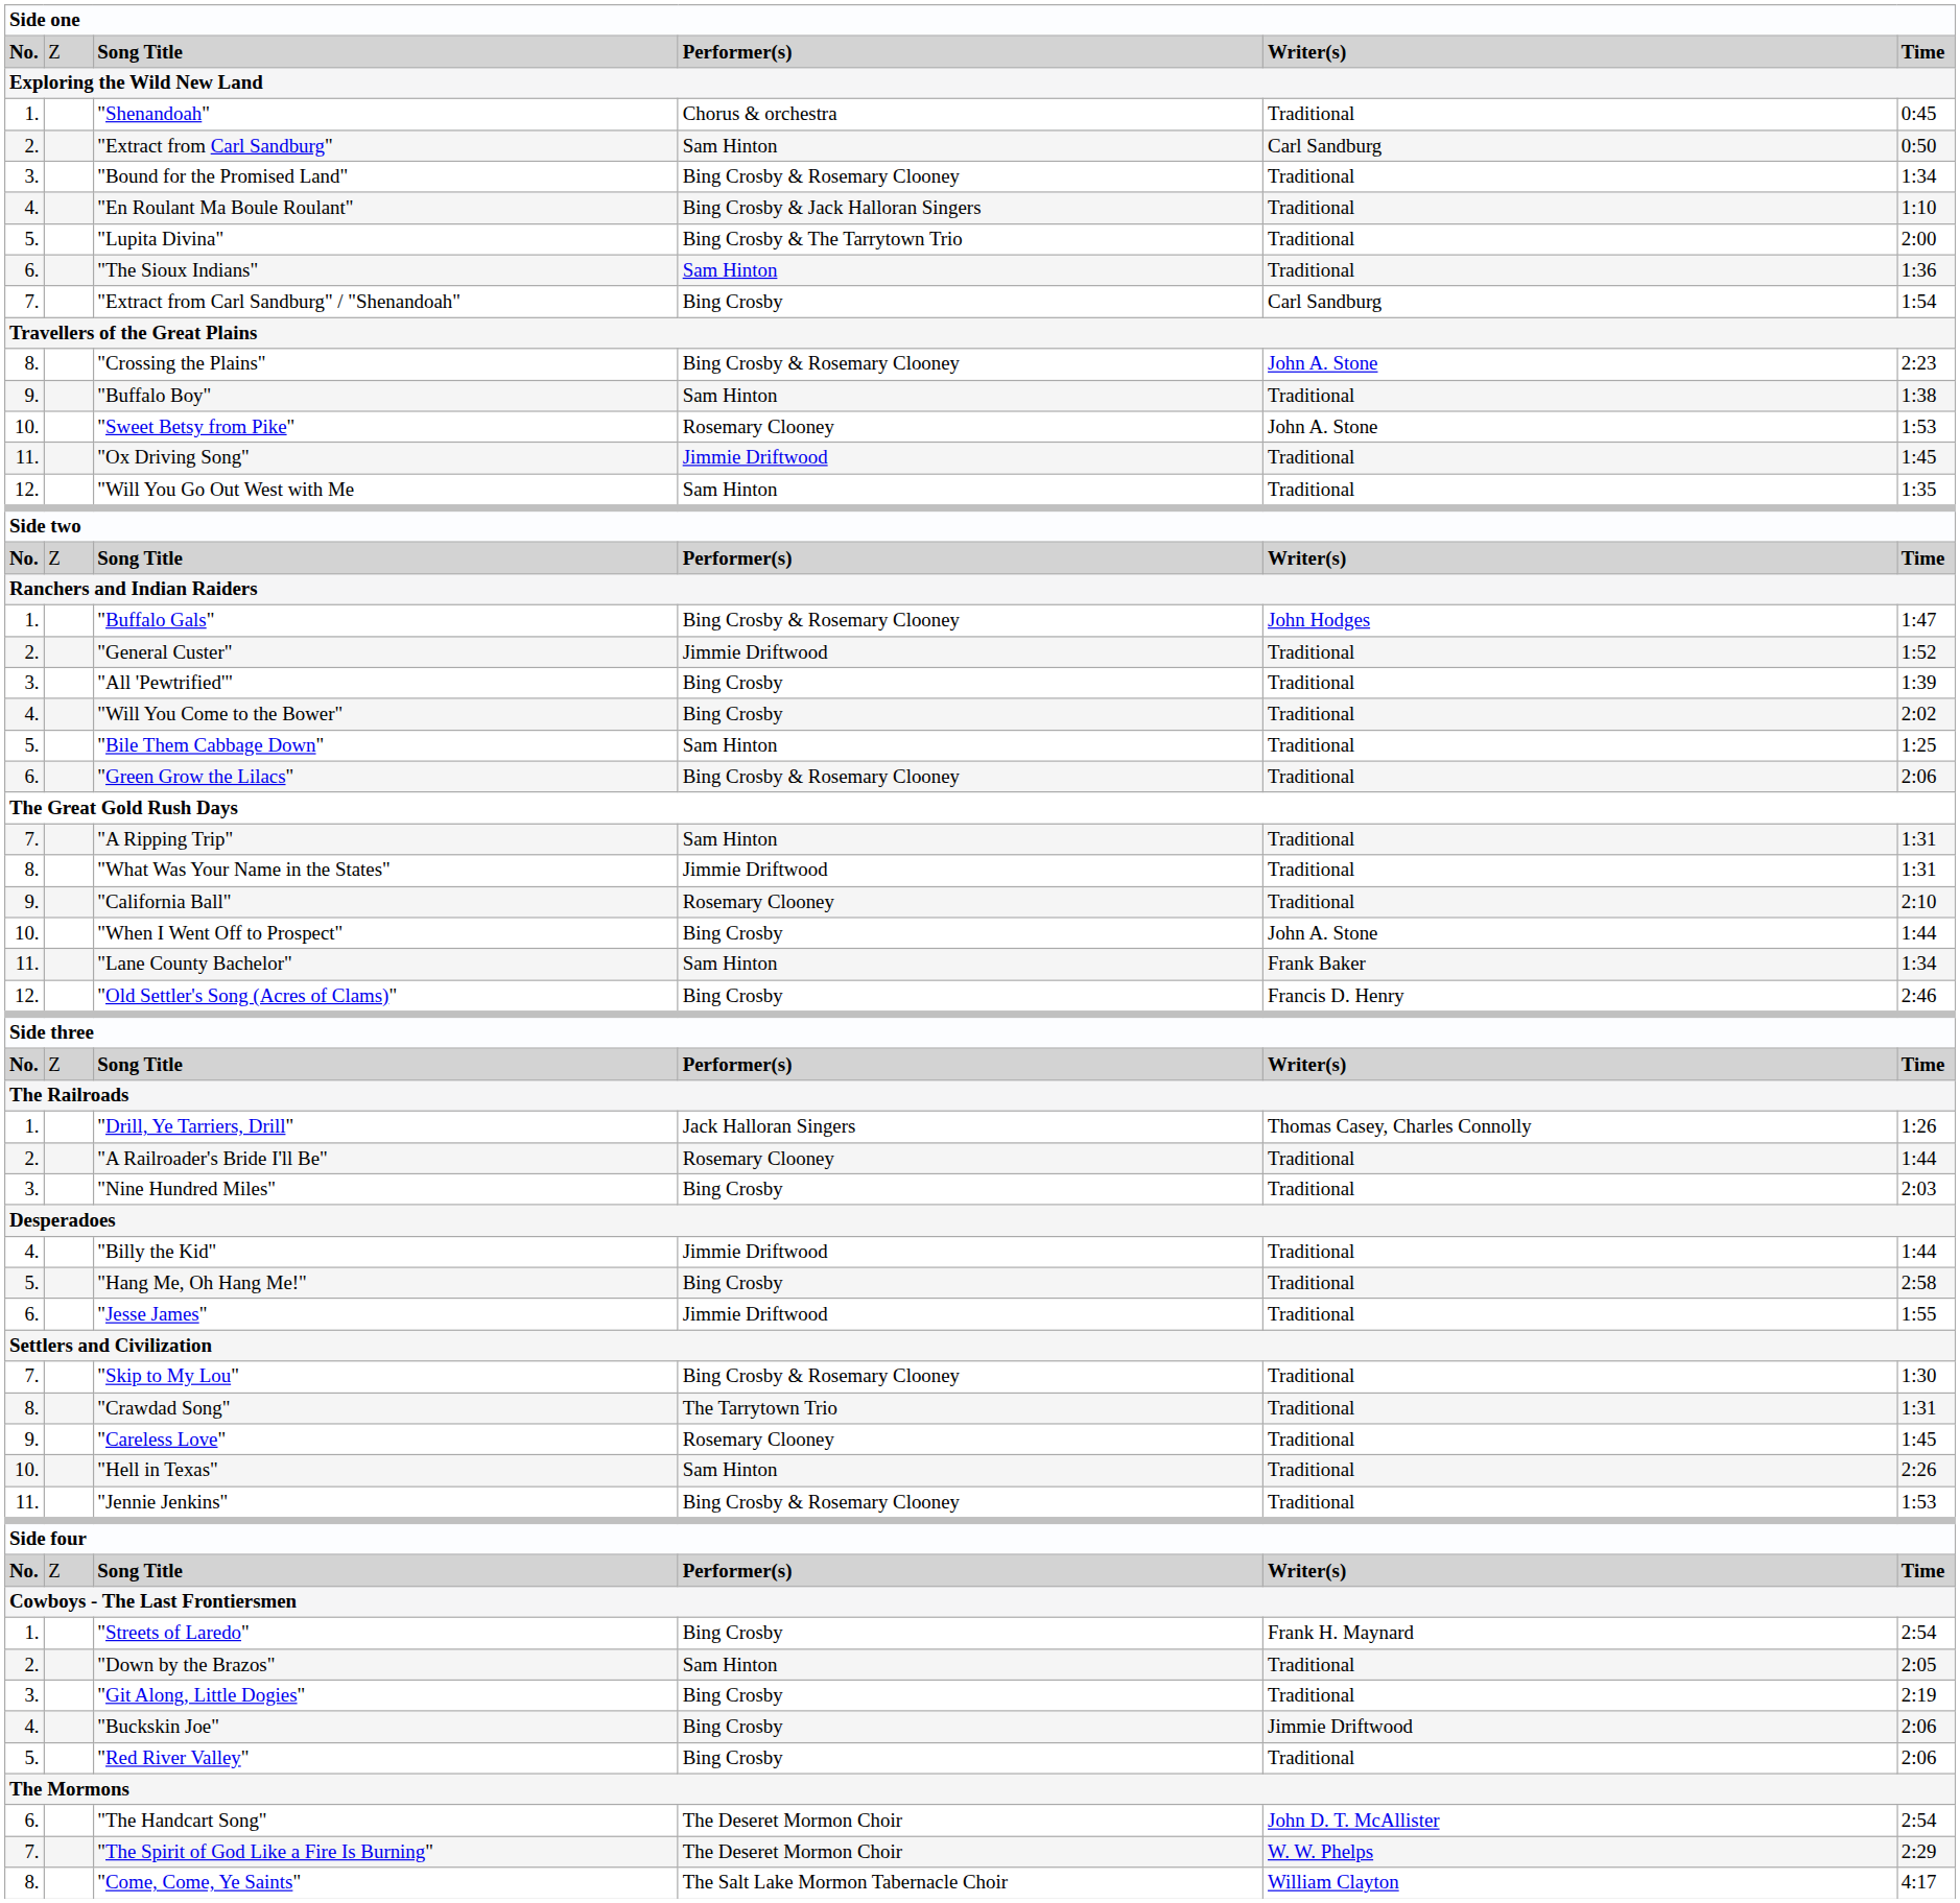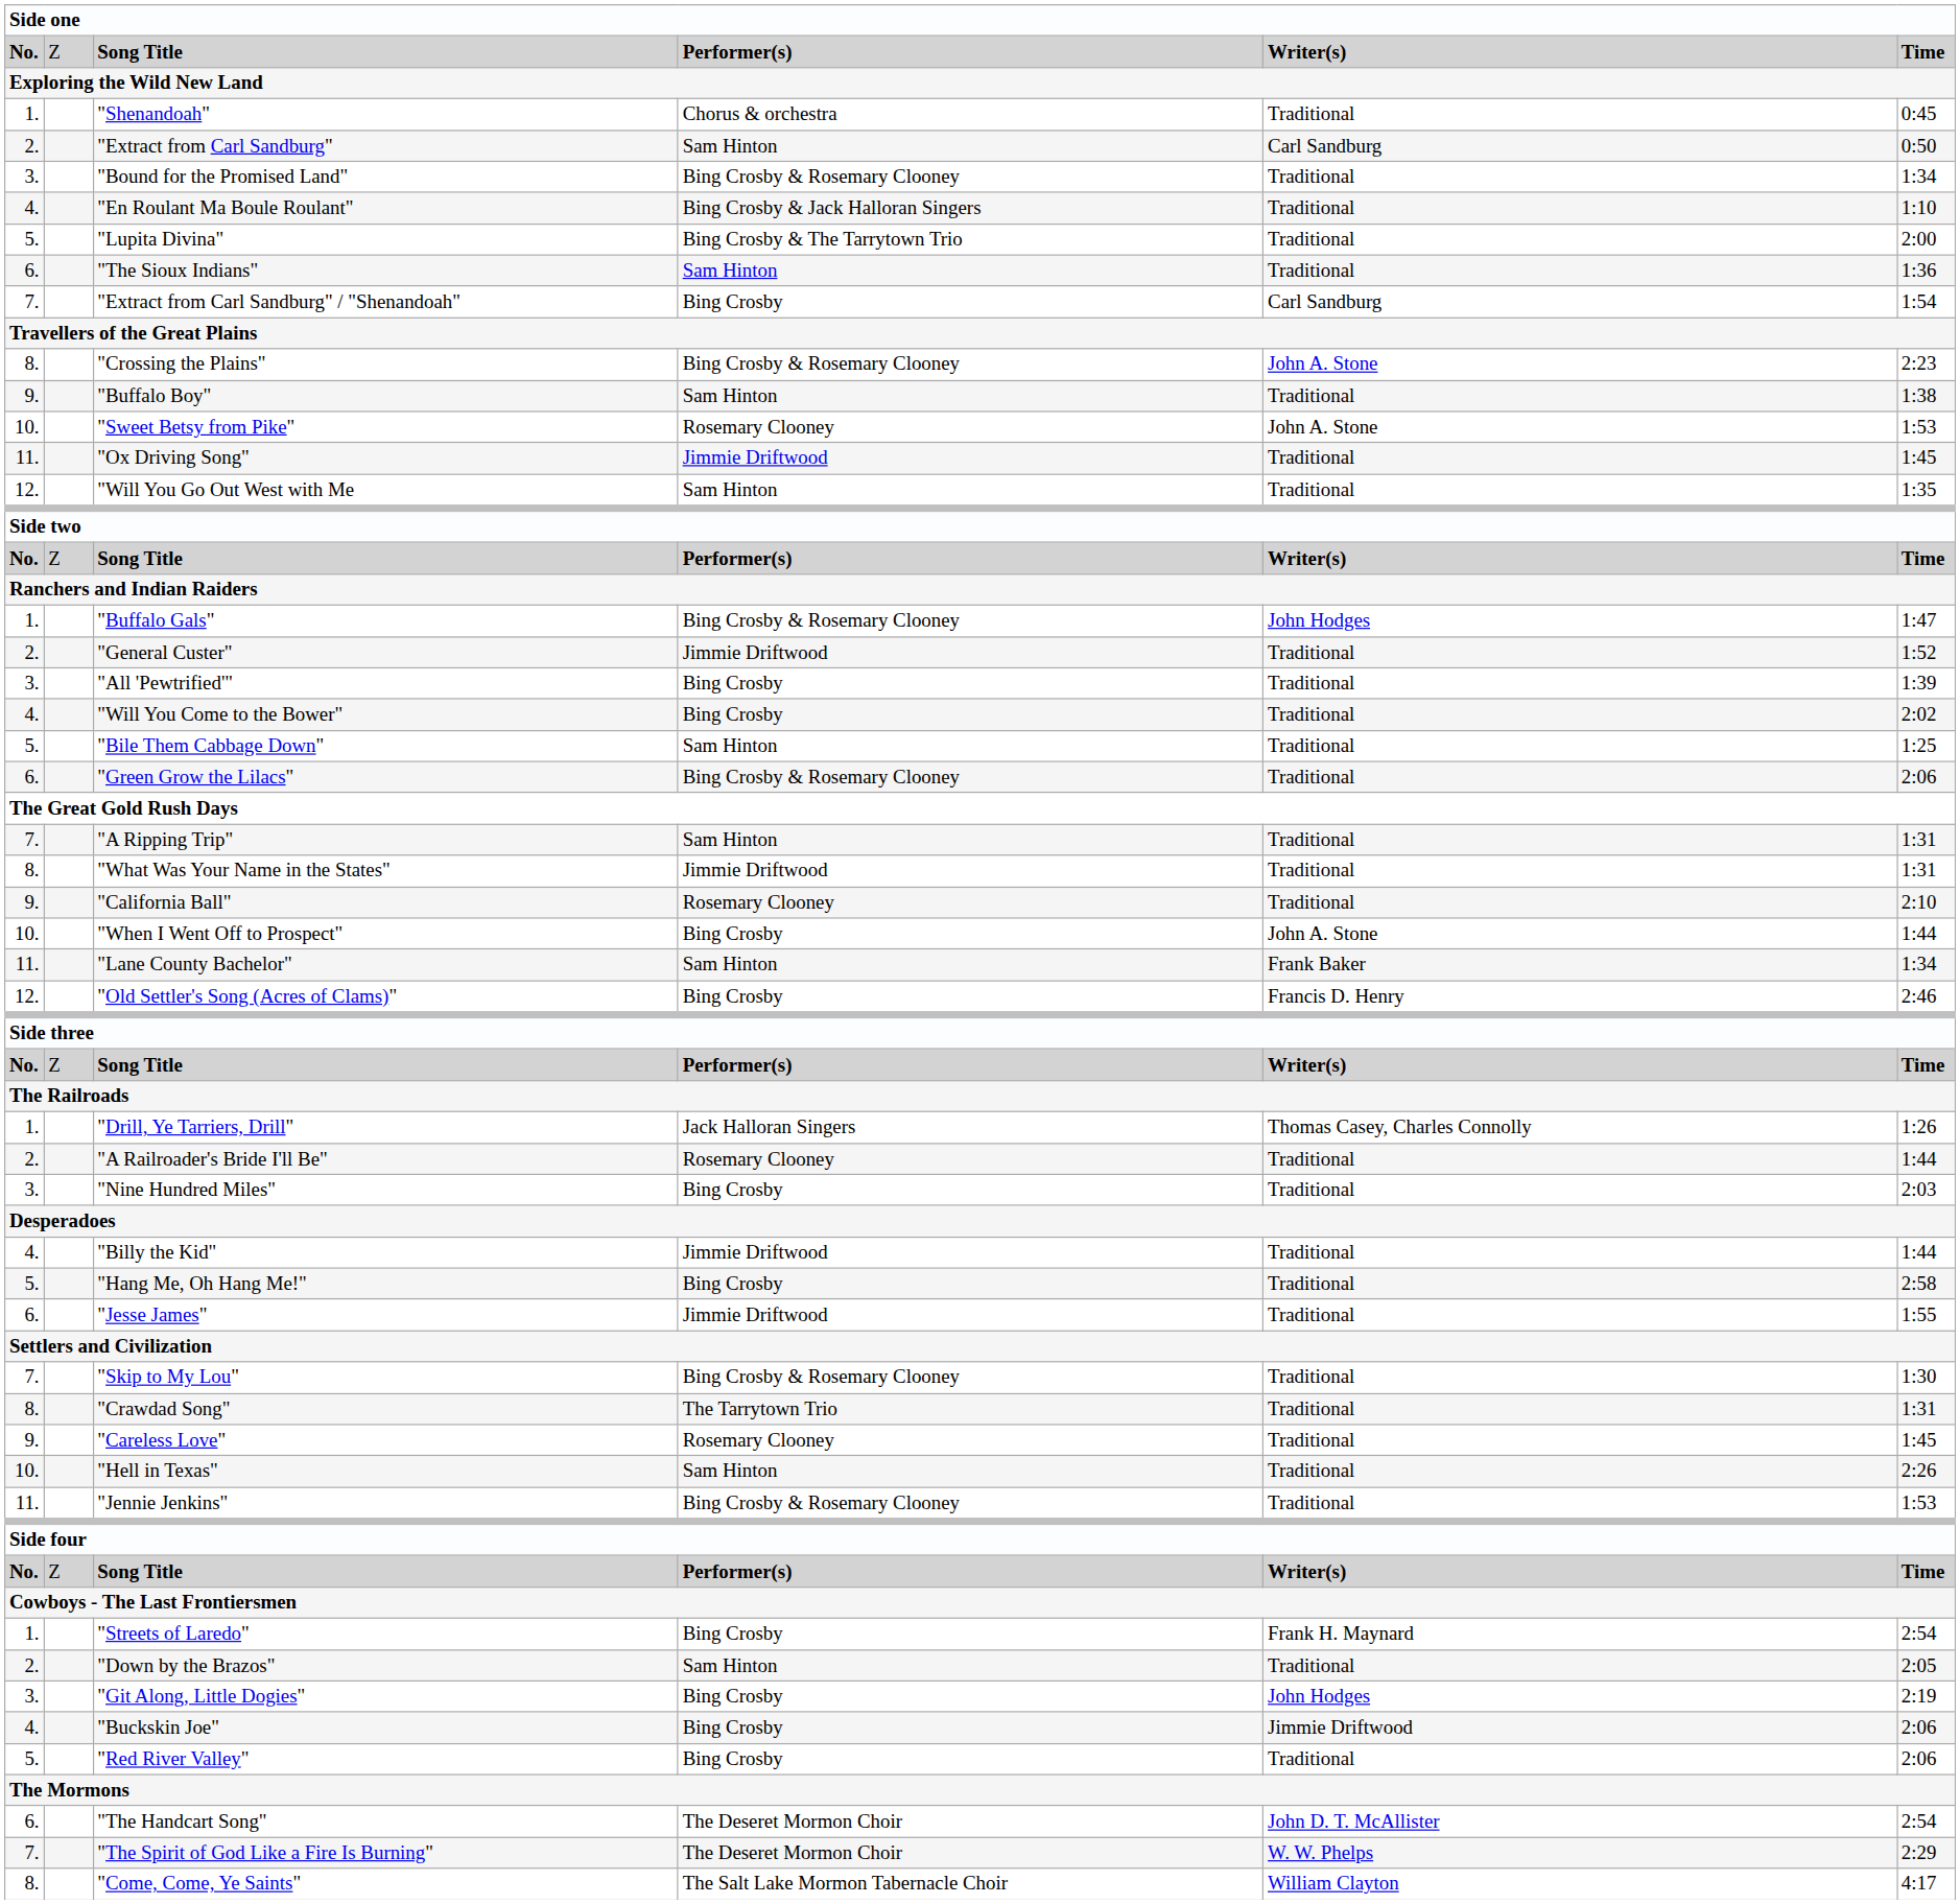 <table class="wikitable" style="width: 100%; margin: 1em 1em 1em 0; background: #FCFDFF; border-collapse: collapse;">
 <tr>
 <td colspan=6><strong>Side one</strong></td>
 </tr>
 <tr bgcolor=#D3D3D3>
 <td width=2%><strong>No.</strong></td>
 <td><span>Z</span></td>
 <td width=30%><strong>Song Title</strong></td>
 <td width=30%><strong>Performer(s)</strong></td>
 <td><strong>Writer(s)</strong></td>
 <td width=3%><strong>Time</strong></td>
 </tr>
 <tr bgcolor=#F5F5F6>
 <td colspan=6><strong>Exploring the Wild New Land</strong></td>
 </tr>
 <tr bgcolor=white>
 <td align=right>1.</td>
 <td></td>
 <td>"<a href='#'>Shenandoah</a>"</td>
 <td>Chorus & orchestra</td>
 <td>Traditional</td>
 <td>0:45</td>
 </tr>
 <tr bgcolor=#F5F5F5>
 <td align=right>2.</td>
 <td></td>
 <td>"Extract from <a href='#'>Carl Sandburg</a>"</td>
 <td>Sam Hinton</td>
 <td>Carl Sandburg</td>
 <td>0:50</td>
 </tr>
 <tr bgcolor=white>
 <td align=right>3.</td>
 <td></td>
 <td>"Bound for the Promised Land"</td>
 <td>Bing Crosby & Rosemary Clooney</td>
 <td>Traditional</td>
 <td>1:34</td>
 </tr>
 <tr bgcolor=#F5F5F5>
 <td align=right>4.</td>
 <td></td>
 <td>"En Roulant Ma Boule Roulant"</td>
 <td>Bing Crosby & Jack Halloran Singers</td>
 <td>Traditional</td>
 <td>1:10</td>
 </tr>
 <tr bgcolor=white>
 <td align=right>5.</td>
 <td></td>
 <td>"Lupita Divina"</td>
 <td>Bing Crosby & The Tarrytown Trio</td>
 <td>Traditional</td>
 <td>2:00</td>
 </tr>
 <tr bgcolor=#F5F5F5>
 <td align=right>6.</td>
 <td></td>
 <td>"The Sioux Indians"</td>
 <td><a href='#'>Sam Hinton</a></td>
 <td>Traditional</td>
 <td>1:36</td>
 </tr>
 <tr bgcolor=white>
 <td align=right>7.</td>
 <td></td>
 <td>"Extract from Carl Sandburg" / "Shenandoah"</td>
 <td>Bing Crosby</td>
 <td>Carl Sandburg</td>
 <td>1:54</td>
 </tr>
 <tr bgcolor=#F5F5F5>
 <td colspan=6><strong>Travellers of the Great Plains</strong></td>
 </tr>
 <tr bgcolor=white>
 <td align=right>8.</td>
 <td></td>
 <td>"Crossing the Plains"</td>
 <td>Bing Crosby & Rosemary Clooney</td>
 <td><a href='#'>John A. Stone</a></td>
 <td>2:23</td>
 </tr>
 <tr bgcolor=#F5F5F5>
 <td align=right>9.</td>
 <td></td>
 <td>"Buffalo Boy"</td>
 <td>Sam Hinton</td>
 <td>Traditional</td>
 <td>1:38</td>
 </tr>
 <tr bgcolor=white>
 <td align=right>10.</td>
 <td></td>
 <td>"<a href='#'>Sweet Betsy from Pike</a>"</td>
 <td>Rosemary Clooney</td>
 <td>John A. Stone</td>
 <td>1:53</td>
 </tr>
 <tr bgcolor=#F5F5F5>
 <td align=right>11.</td>
 <td></td>
 <td>"Ox Driving Song"</td>
 <td><a href='#'>Jimmie Driftwood</a></td>
 <td>Traditional</td>
 <td>1:45</td>
 </tr>
 <tr bgcolor=white>
 <td align=right>12.</td>
 <td></td>
 <td>"Will You Go Out West with Me</td>
 <td>Sam Hinton</td>
 <td>Traditional</td>
 <td>1:35</td>
 </tr>
 <tr style="border-top: 6px solid silver;">
 <td colspan=6><strong>Side two</strong></td>
 </tr>
 <tr bgcolor=#D3D3D3>
 <td><strong>No.</strong></td>
 <td><span>Z</span></td>
 <td><strong>Song Title</strong></td>
 <td><strong>Performer(s)</strong></td>
 <td><strong>Writer(s)</strong></td>
 <td><strong>Time</strong></td>
 </tr>
 <tr bgcolor=#F5F5F6>
 <td colspan=6><strong>Ranchers and Indian Raiders</strong></td>
 </tr>
 <tr bgcolor=white>
 <td align=right>1.</td>
 <td></td>
 <td>"<a href='#'>Buffalo Gals</a>"</td>
 <td>Bing Crosby & Rosemary Clooney</td>
 <td><a href='#'>John Hodges</a></td>
 <td>1:47</td>
 </tr>
 <tr bgcolor=#F5F5F5>
 <td align=right>2.</td>
 <td></td>
 <td>"General Custer"</td>
 <td>Jimmie Driftwood</td>
 <td>Traditional</td>
 <td>1:52</td>
 </tr>
 <tr bgcolor=white>
 <td align=right>3.</td>
 <td></td>
 <td>"All 'Pewtrified'" </td>
 <td>Bing Crosby</td>
 <td>Traditional</td>
 <td>1:39</td>
 </tr>
 <tr bgcolor=#F5F5F5>
 <td align=right>4.</td>
 <td></td>
 <td>"Will You Come to the Bower"</td>
 <td>Bing Crosby</td>
 <td>Traditional</td>
 <td>2:02</td>
 </tr>
 <tr bgcolor=white>
 <td align=right>5.</td>
 <td></td>
 <td>"<a href='#'>Bile Them Cabbage Down</a>"</td>
 <td>Sam Hinton</td>
 <td>Traditional</td>
 <td>1:25</td>
 </tr>
 <tr bgcolor=#F5F5F5>
 <td align=right>6.</td>
 <td></td>
 <td>"<a href='#'>Green Grow the Lilacs</a>"</td>
 <td>Bing Crosby & Rosemary Clooney</td>
 <td>Traditional</td>
 <td>2:06</td>
 </tr>
 <tr bgcolor=white>
 <td colspan=6><strong>The Great Gold Rush Days</strong></td>
 </tr>
 <tr bgcolor=#F5F5F5>
 <td align=right>7.</td>
 <td></td>
 <td>"A Ripping Trip"</td>
 <td>Sam Hinton</td>
 <td>Traditional</td>
 <td>1:31</td>
 </tr>
 <tr bgcolor=white>
 <td align=right>8.</td>
 <td></td>
 <td>"What Was Your Name in the States"</td>
 <td>Jimmie Driftwood</td>
 <td>Traditional</td>
 <td>1:31</td>
 </tr>
 <tr bgcolor=#F5F5F5>
 <td align=right>9.</td>
 <td></td>
 <td>"California Ball"</td>
 <td>Rosemary Clooney</td>
 <td>Traditional</td>
 <td>2:10</td>
 </tr>
 <tr bgcolor=white>
 <td align=right>10.</td>
 <td></td>
 <td>"When I Went Off to Prospect"</td>
 <td>Bing Crosby</td>
 <td>John A. Stone</td>
 <td>1:44</td>
 </tr>
 <tr bgcolor=#F5F5F5>
 <td align=right>11.</td>
 <td></td>
 <td>"Lane County Bachelor"</td>
 <td>Sam Hinton</td>
 <td>Frank Baker</td>
 <td>1:34</td>
 </tr>
 <tr bgcolor=white>
 <td align=right>12.</td>
 <td></td>
 <td>"<a href='#'>Old Settler's Song (Acres of Clams)</a>"</td>
 <td>Bing Crosby</td>
 <td>Francis D. Henry</td>
 <td>2:46</td>
 </tr>
 <tr style="border-top: 6px solid silver;">
 <td colspan=6><strong>Side three</strong></td>
 </tr>
 <tr bgcolor=#D3D3D3>
 <td><strong>No.</strong></td>
 <td><span>Z</span></td>
 <td><strong>Song Title</strong></td>
 <td><strong>Performer(s)</strong></td>
 <td><strong>Writer(s)</strong></td>
 <td><strong>Time</strong></td>
 </tr>
 <tr bgcolor=#F5F5F6>
 <td colspan=6><strong>The Railroads</strong></td>
 </tr>
 <tr bgcolor=white>
 <td align=right>1.</td>
 <td></td>
 <td>"<a href='#'>Drill, Ye Tarriers, Drill</a>"</td>
 <td>Jack Halloran Singers</td>
 <td>Thomas Casey, Charles Connolly</td>
 <td>1:26</td>
 </tr>
 <tr bgcolor=#F5F5F5>
 <td align=right>2.</td>
 <td></td>
 <td>"A Railroader's Bride I'll Be"</td>
 <td>Rosemary Clooney</td>
 <td>Traditional</td>
 <td>1:44</td>
 </tr>
 <tr bgcolor=white>
 <td align=right>3.</td>
 <td></td>
 <td>"Nine Hundred Miles"</td>
 <td>Bing Crosby</td>
 <td>Traditional</td>
 <td>2:03</td>
 </tr>
 <tr bgcolor=#F5F5F5>
 <td colspan=6><strong>Desperadoes</strong></td>
 </tr>
 <tr bgcolor=white>
 <td align=right>4.</td>
 <td></td>
 <td>"Billy the Kid"</td>
 <td>Jimmie Driftwood</td>
 <td>Traditional</td>
 <td>1:44</td>
 </tr>
 <tr bgcolor=#F5F5F5>
 <td align=right>5.</td>
 <td></td>
 <td>"Hang Me, Oh Hang Me!"</td>
 <td>Bing Crosby</td>
 <td>Traditional</td>
 <td>2:58</td>
 </tr>
 <tr bgcolor=white>
 <td align=right>6.</td>
 <td></td>
 <td>"<a href='#'>Jesse James</a>"</td>
 <td>Jimmie Driftwood</td>
 <td>Traditional</td>
 <td>1:55</td>
 </tr>
 <tr bgcolor=#F5F5F5>
 <td colspan=6><strong>Settlers and Civilization</strong></td>
 </tr>
 <tr bgcolor=white>
 <td align=right>7.</td>
 <td></td>
 <td>"<a href='#'>Skip to My Lou</a>"</td>
 <td>Bing Crosby & Rosemary Clooney</td>
 <td>Traditional</td>
 <td>1:30</td>
 </tr>
 <tr bgcolor=#F5F5F5>
 <td align=right>8.</td>
 <td></td>
 <td>"Crawdad Song"</td>
 <td>The Tarrytown Trio</td>
 <td>Traditional</td>
 <td>1:31</td>
 </tr>
 <tr bgcolor=white>
 <td align=right>9.</td>
 <td></td>
 <td>"<a href='#'>Careless Love</a>"</td>
 <td>Rosemary Clooney</td>
 <td>Traditional</td>
 <td>1:45</td>
 </tr>
 <tr bgcolor=#F5F5F5>
 <td align=right>10.</td>
 <td></td>
 <td>"Hell in Texas"</td>
 <td>Sam Hinton</td>
 <td>Traditional</td>
 <td>2:26</td>
 </tr>
 <tr bgcolor=white>
 <td align=right>11.</td>
 <td></td>
 <td>"Jennie Jenkins"</td>
 <td>Bing Crosby & Rosemary Clooney</td>
 <td>Traditional</td>
 <td>1:53</td>
 </tr>
 <tr style="border-top: 6px solid silver;">
 <td colspan=6><strong>Side four</strong></td>
 </tr>
 <tr bgcolor=#D3D3D3>
 <td><strong>No.</strong></td>
 <td><span>Z</span></td>
 <td><strong>Song Title</strong></td>
 <td><strong>Performer(s)</strong></td>
 <td><strong>Writer(s)</strong></td>
 <td><strong>Time</strong></td>
 </tr>
 <tr bgcolor=#F5F5F6>
 <td colspan=6><strong>Cowboys - The Last Frontiersmen</strong></td>
 </tr>
 <tr bgcolor=white>
 <td align=right>1.</td>
 <td></td>
 <td>"<a href='#'>Streets of Laredo</a>"</td>
 <td>Bing Crosby</td>
 <td>Frank H. Maynard</td>
 <td>2:54</td>
 </tr>
 <tr bgcolor=#F5F5F5>
 <td align=right>2.</td>
 <td></td>
 <td>"Down by the Brazos"</td>
 <td>Sam Hinton</td>
 <td>Traditional</td>
 <td>2:05</td>
 </tr>
 <tr bgcolor=white>
 <td align=right>3.</td>
 <td></td>
 <td>"<a href='#'>Git Along, Little Dogies</a>"</td>
 <td>Bing Crosby</td>
-<td>Traditional</td>
+<td><a href='#'>John Hodges</a></td>
 <td>2:19</td>
 </tr>
 <tr bgcolor=#F5F5F5>
 <td align=right>4.</td>
 <td></td>
 <td>"Buckskin Joe"</td>
 <td>Bing Crosby</td>
 <td>Jimmie Driftwood</td>
 <td>2:06</td>
 </tr>
 <tr bgcolor=white>
 <td align=right>5.</td>
 <td></td>
 <td>"<a href='#'>Red River Valley</a>"</td>
 <td>Bing Crosby</td>
 <td>Traditional</td>
 <td>2:06</td>
 </tr>
 <tr bgcolor=#F5F5F5>
 <td colspan=6><strong>The Mormons</strong></td>
 </tr>
 <tr bgcolor=white>
 <td align=right>6.</td>
 <td></td>
 <td>"The Handcart Song"</td>
 <td>The Deseret Mormon Choir</td>
 <td><a href='#'>John D. T. McAllister</a></td>
 <td>2:54</td>
 </tr>
 <tr bgcolor=#F5F5F5>
 <td align=right>7.</td>
 <td></td>
 <td>"<a href='#'>The Spirit of God Like a Fire Is Burning</a>"</td>
 <td>The Deseret Mormon Choir</td>
 <td><a href='#'>W. W. Phelps</a></td>
 <td>2:29</td>
 </tr>
 <tr bgcolor=white>
 <td align=right>8.</td>
 <td></td>
 <td>"<a href='#'>Come, Come, Ye Saints</a>"</td>
 <td>The Salt Lake Mormon Tabernacle Choir</td>
 <td><a href='#'>William Clayton</a></td>
 <td>4:17</td>
 </tr>
 </table>
